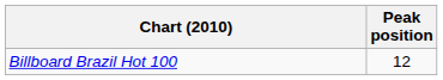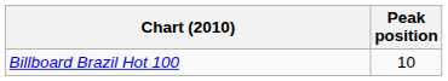 <table class="wikitable sortable">
 <tr>
 <th scope="col" style="width:22em;">Chart (2010)</th>
 <th scope="col">Peak<br>position</th>
 </tr>
 <tr>
 <td><em><a href='#'>Billboard Brazil Hot 100</a></em></td>
-<td align="center">12</td>
+<td align="center">10</td>
 </tr>
 </table>
